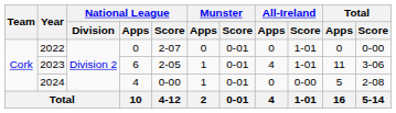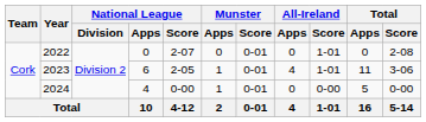 <table class="wikitable" style="text-align:center">
 <tr>
 <th rowspan="2">Team</th>
 <th rowspan="2">Year</th>
 <th colspan="3"><a href='#'>National League</a></th>
 <th colspan="2"><a href='#'>Munster</a></th>
 <th colspan="2"><a href='#'>All-Ireland</a></th>
 <th colspan="2">Total</th>
 </tr>
 <tr>
 <th>Division</th>
 <th>Apps</th>
 <th>Score</th>
 <th>Apps</th>
 <th>Score</th>
 <th>Apps</th>
 <th>Score</th>
 <th>Apps</th>
 <th>Score</th>
 </tr>
 <tr>
 <td rowspan="3"><a href='#'>Cork</a></td>
 <td>2022</td>
 <td rowspan="3"><a href='#'>Division 2</a></td>
 <td>0</td>
 <td>2-07</td>
 <td>0</td>
 <td>0-01</td>
 <td>0</td>
 <td>1-01</td>
 <td>0</td>
-<td>0-00</td>
+<td>2-08</td>
 </tr>
 <tr>
 <td>2023</td>
 <td>6</td>
 <td>2-05</td>
 <td>1</td>
 <td>0-01</td>
 <td>4</td>
 <td>1-01</td>
 <td>11</td>
 <td>3-06</td>
 </tr>
 <tr>
 <td>2024</td>
 <td>4</td>
 <td>0-00</td>
 <td>1</td>
 <td>0-01</td>
 <td>0</td>
 <td>0-00</td>
 <td>5</td>
-<td>2-08</td>
+<td>0-00</td>
 </tr>
 <tr>
 <th colspan="3">Total</th>
 <th>10</th>
 <th>4-12</th>
 <th>2</th>
 <th>0-01</th>
 <th>4</th>
 <th>1-01</th>
 <th>16</th>
 <th>5-14</th>
 </tr>
 </table>
